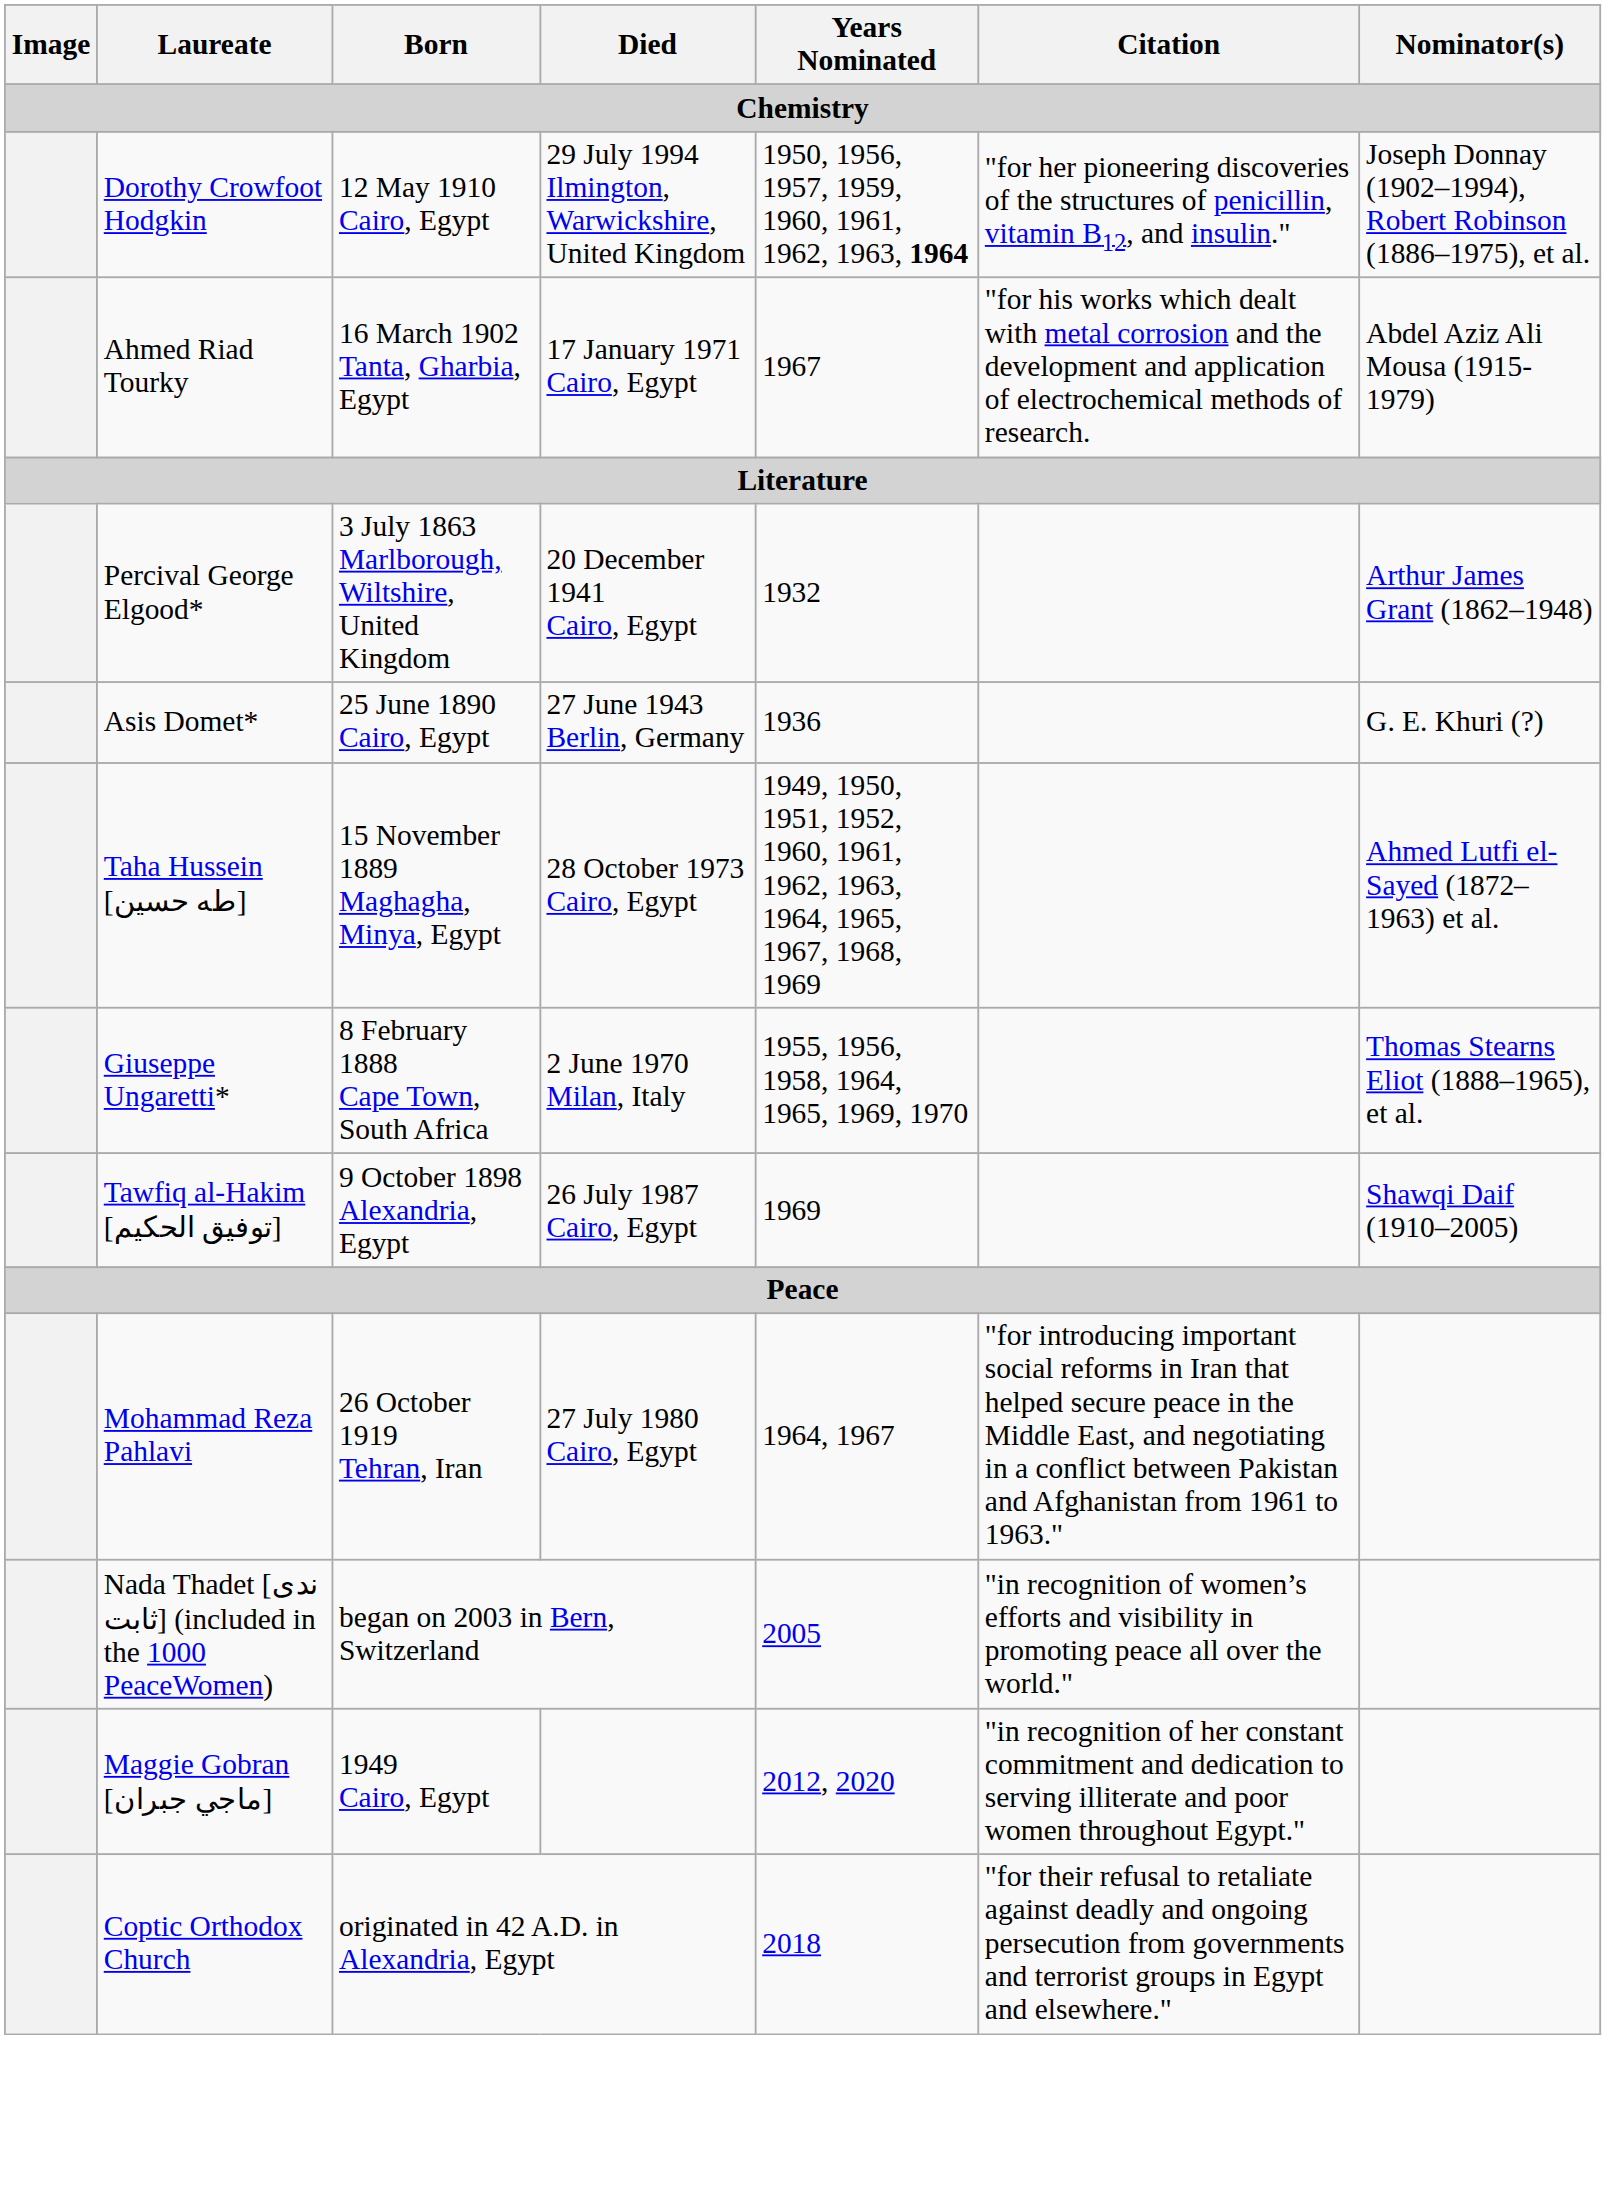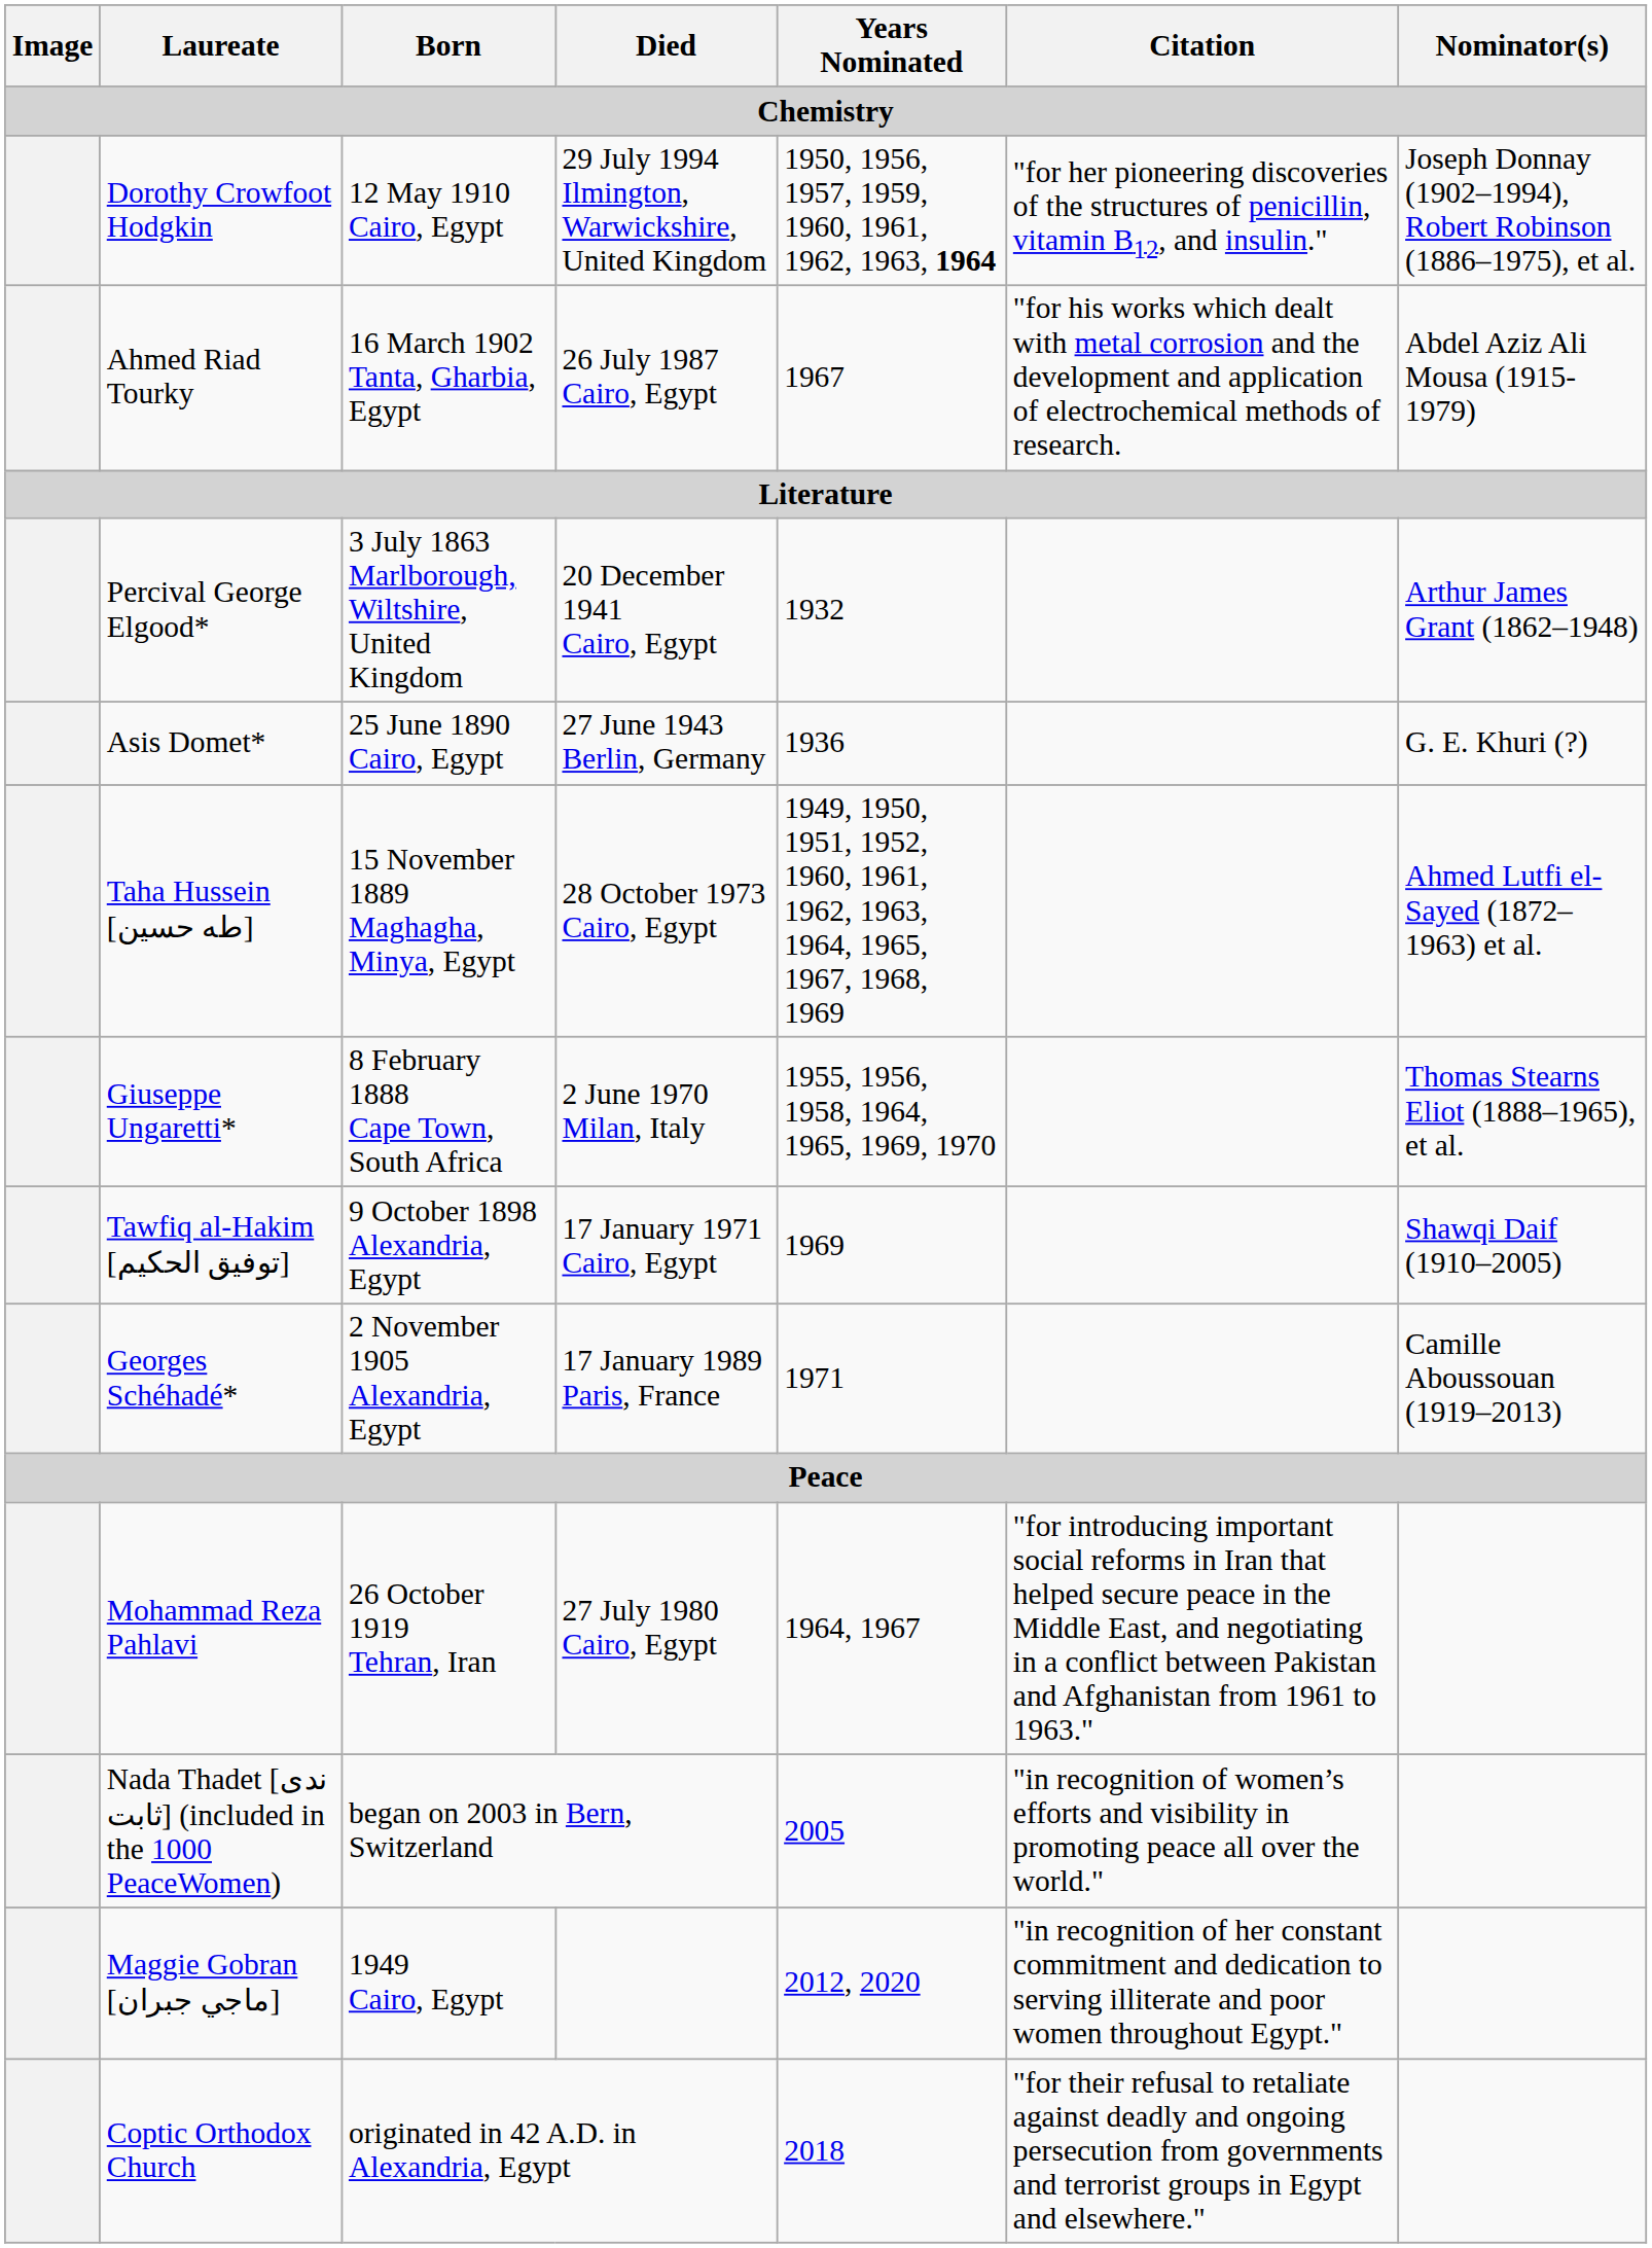 <table class="wikitable sortable">
 <tr>
 <th>Image</th>
 <th>Laureate</th>
 <th>Born</th>
 <th>Died</th>
 <th>Years Nominated</th>
 <th>Citation</th>
 <th>Nominator(s)</th>
 </tr>
 <tr>
 <td colspan=7 align=center style="background:lightgray;white-space:nowrap"><strong>Chemistry</strong></td>
 </tr>
 <tr>
 <th scope="row"></th>
 <td><a href='#'>Dorothy Crowfoot Hodgkin</a></td>
 <td>12 May 1910 <br><a href='#'>Cairo</a>, Egypt</td>
 <td>29 July 1994 <br><a href='#'>Ilmington</a>, <a href='#'>Warwickshire</a>, United Kingdom</td>
 <td>1950, 1956, 1957, 1959, 1960, 1961, 1962, 1963, <strong>1964</strong></td>
 <td>"for her pioneering discoveries of the structures of <a href='#'>penicillin</a>, <a href='#'>vitamin B<sub>12</sub></a>, and <a href='#'>insulin</a>."</td>
 <td>Joseph Donnay (1902–1994), <a href='#'>Robert Robinson</a> (1886–1975), et al.</td>
 </tr>
 <tr>
 <th scope="row"></th>
 <td>Ahmed Riad Tourky</td>
 <td>16 March 1902 <br><a href='#'>Tanta</a>, <a href='#'>Gharbia</a>, Egypt</td>
-<td>17 January 1971 <br><a href='#'>Cairo</a>, Egypt</td>
+<td>26 July 1987 <br><a href='#'>Cairo</a>, Egypt</td>
 <td>1967</td>
 <td>"for his works which dealt with <a href='#'>metal corrosion</a> and the development and application of electrochemical methods of research.</td>
 <td>Abdel Aziz Ali Mousa (1915-1979)</td>
 </tr>
 <tr>
 <td colspan=7 align=center style="background:lightgray;white-space:nowrap"><strong>Literature</strong></td>
 </tr>
 <tr>
 <th scope="row"></th>
 <td>Percival George Elgood*</td>
 <td>3 July 1863 <br><a href='#'>Marlborough, Wiltshire</a>, United Kingdom</td>
 <td>20 December 1941 <br><a href='#'>Cairo</a>, Egypt</td>
 <td>1932</td>
 <td></td>
 <td><a href='#'>Arthur James Grant</a> (1862–1948)</td>
 </tr>
 <tr>
 <th scope="row"></th>
 <td>Asis Domet*</td>
 <td>25 June 1890 <br><a href='#'>Cairo</a>, Egypt</td>
 <td>27 June 1943 <br><a href='#'>Berlin</a>, Germany</td>
 <td>1936</td>
 <td></td>
 <td>G. E. Khuri (?)</td>
 </tr>
 <tr>
 <th scope="row"></th>
 <td><a href='#'>Taha Hussein</a> <br>[طه حسين]</td>
 <td>15 November 1889 <br><a href='#'>Maghagha</a>, <a href='#'>Minya</a>, Egypt</td>
 <td>28 October 1973 <br><a href='#'>Cairo</a>, Egypt</td>
 <td>1949, 1950, 1951, 1952, 1960, 1961, 1962, 1963, 1964, 1965, 1967, 1968, <br>1969</td>
 <td></td>
 <td><a href='#'>Ahmed Lutfi el-Sayed</a> (1872–1963) et al.</td>
 </tr>
 <tr>
 <th scope="row"></th>
 <td><a href='#'>Giuseppe Ungaretti</a>*</td>
 <td>8 February 1888 <br><a href='#'>Cape Town</a>, South Africa</td>
 <td>2 June 1970 <br><a href='#'>Milan</a>, Italy</td>
 <td>1955, 1956, 1958, 1964, 1965, 1969, 1970</td>
 <td></td>
 <td><a href='#'>Thomas Stearns Eliot</a> (1888–1965), et al.</td>
 </tr>
 <tr>
 <th scope="row"></th>
 <td><a href='#'>Tawfiq al-Hakim</a> <br>[توفيق الحكيم]</td>
 <td>9 October 1898 <br><a href='#'>Alexandria</a>, Egypt</td>
-<td>26 July 1987 <br><a href='#'>Cairo</a>, Egypt</td>
+<td>17 January 1971 <br><a href='#'>Cairo</a>, Egypt</td>
 <td>1969</td>
 <td></td>
 <td><a href='#'>Shawqi Daif</a> (1910–2005)</td>
+</tr>
+<tr>
+<th scope="row"></th>
+<td><a href='#'>Georges Schéhadé</a>*</td>
+<td>2 November 1905 <br><a href='#'>Alexandria</a>, Egypt</td>
+<td>17 January 1989 <br><a href='#'>Paris</a>, France</td>
+<td>1971</td>
+<td></td>
+<td>Camille Aboussouan (1919–2013)</td>
 </tr>
 <tr>
 <td colspan=7 align=center style="background:lightgray;white-space:nowrap"><strong>Peace</strong></td>
 </tr>
 <tr>
 <th scope="row"></th>
 <td><a href='#'>Mohammad Reza Pahlavi</a></td>
 <td>26 October 1919 <br><a href='#'>Tehran</a>, Iran</td>
 <td>27 July 1980 <br><a href='#'>Cairo</a>, Egypt</td>
 <td>1964, 1967</td>
 <td>"for introducing important social reforms in Iran that helped secure peace in the Middle East, and negotiating in a conflict between Pakistan and Afghanistan from 1961 to 1963."</td>
 <td></td>
 </tr>
 <tr>
 <th scope="row"></th>
 <td>Nada Thadet [ندى ثابت] (included in the <a href='#'>1000 PeaceWomen</a>)</td>
 <td colspan=2>began on 2003 in <a href='#'>Bern</a>, Switzerland</td>
 <td><a href='#'>2005</a></td>
 <td>"in recognition of women’s efforts and visibility in promoting peace all over the world."</td>
 <td></td>
 </tr>
 <tr>
 <th scope="row"></th>
 <td><a href='#'>Maggie Gobran</a> [ماجي جبران]</td>
 <td>1949 <br><a href='#'>Cairo</a>, Egypt</td>
 <td></td>
 <td><a href='#'>2012</a>, <a href='#'>2020</a></td>
 <td>"in recognition of her constant commitment and dedication to serving illiterate and poor women throughout Egypt."</td>
 <td></td>
 </tr>
 <tr>
 <th scope="row"></th>
 <td><a href='#'>Coptic Orthodox Church</a></td>
 <td colspan=2>originated in 42 A.D. in <a href='#'>Alexandria</a>, Egypt</td>
 <td><a href='#'>2018</a></td>
 <td>"for their refusal to retaliate against deadly and ongoing persecution from governments and terrorist groups in Egypt and elsewhere."</td>
 <td></td>
 </tr>
 </table>
